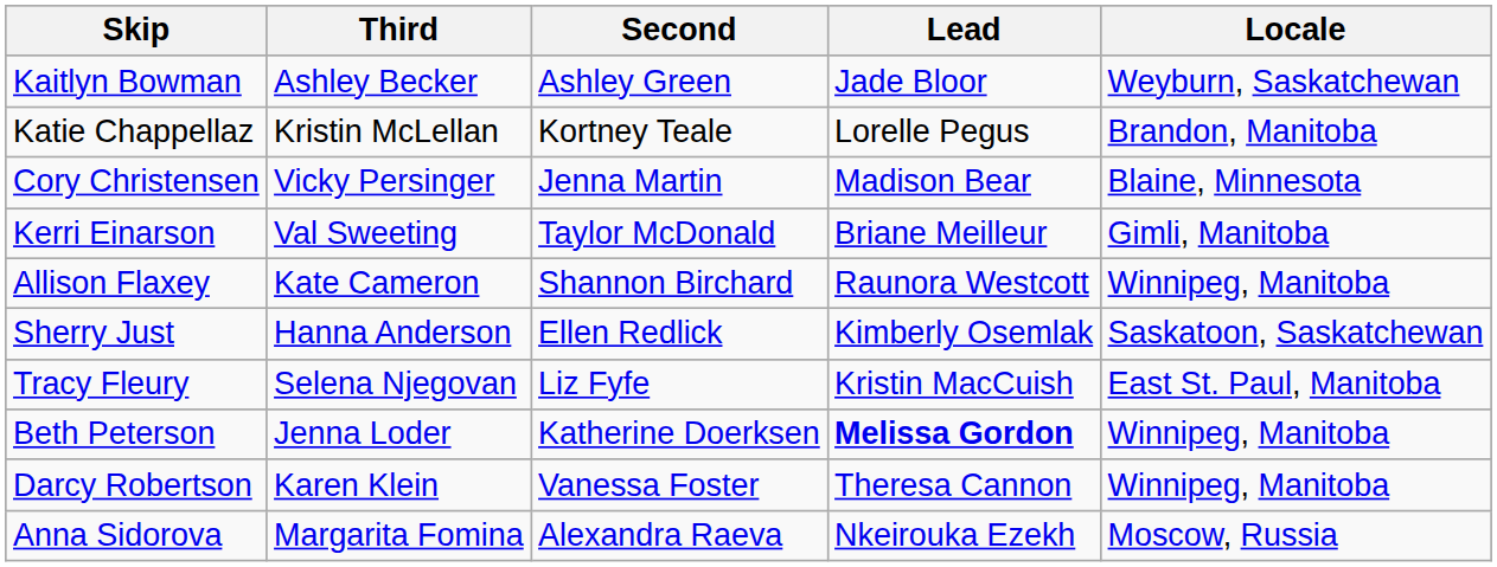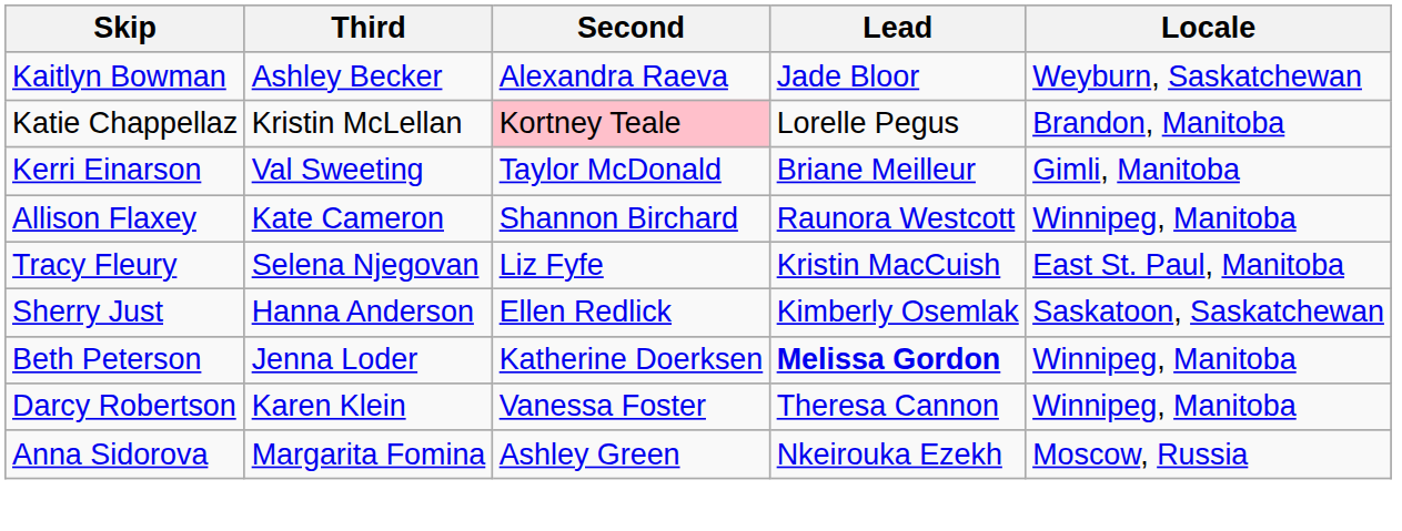 <table class=wikitable>
 <tr>
 <th>Skip</th>
 <th>Third</th>
 <th>Second</th>
 <th>Lead</th>
 <th>Locale</th>
 </tr>
 <tr>
 <td><a href='#'>Kaitlyn Bowman</a></td>
 <td><a href='#'>Ashley Becker</a></td>
-<td><a href='#'>Ashley Green</a></td>
+<td><a href='#'>Alexandra Raeva</a></td>
 <td><a href='#'>Jade Bloor</a></td>
 <td> <a href='#'>Weyburn</a>, <a href='#'>Saskatchewan</a></td>
 </tr>
 <tr>
 <td>Katie Chappellaz</td>
 <td>Kristin McLellan</td>
-<td>Kortney Teale</td>
+<td style="background: pink;">Kortney Teale</td>
 <td>Lorelle Pegus</td>
 <td> <a href='#'>Brandon</a>, <a href='#'>Manitoba</a></td>
-</tr>
-<tr>
-<td><a href='#'>Cory Christensen</a></td>
-<td><a href='#'>Vicky Persinger</a></td>
-<td><a href='#'>Jenna Martin</a></td>
-<td><a href='#'>Madison Bear</a></td>
-<td> <a href='#'>Blaine</a>, <a href='#'>Minnesota</a></td>
 </tr>
 <tr>
 <td><a href='#'>Kerri Einarson</a></td>
 <td><a href='#'>Val Sweeting</a></td>
 <td><a href='#'>Taylor McDonald</a></td>
 <td><a href='#'>Briane Meilleur</a></td>
 <td> <a href='#'>Gimli</a>, <a href='#'>Manitoba</a></td>
 </tr>
 <tr>
 <td><a href='#'>Allison Flaxey</a></td>
 <td><a href='#'>Kate Cameron</a></td>
 <td><a href='#'>Shannon Birchard</a></td>
 <td><a href='#'>Raunora Westcott</a></td>
 <td> <a href='#'>Winnipeg</a>, <a href='#'>Manitoba</a></td>
 </tr>
 <tr>
+<td><a href='#'>Tracy Fleury</a></td>
+<td><a href='#'>Selena Njegovan</a></td>
+<td><a href='#'>Liz Fyfe</a></td>
+<td><a href='#'>Kristin MacCuish</a></td>
+<td> <a href='#'>East St. Paul</a>, <a href='#'>Manitoba</a></td>
+</tr>
+<tr>
 <td><a href='#'>Sherry Just</a></td>
 <td><a href='#'>Hanna Anderson</a></td>
 <td><a href='#'>Ellen Redlick</a></td>
 <td><a href='#'>Kimberly Osemlak</a></td>
 <td> <a href='#'>Saskatoon</a>, <a href='#'>Saskatchewan</a></td>
-</tr>
-<tr>
-<td><a href='#'>Tracy Fleury</a></td>
-<td><a href='#'>Selena Njegovan</a></td>
-<td><a href='#'>Liz Fyfe</a></td>
-<td><a href='#'>Kristin MacCuish</a></td>
-<td> <a href='#'>East St. Paul</a>, <a href='#'>Manitoba</a></td>
 </tr>
 <tr>
 <td><a href='#'>Beth Peterson</a></td>
 <td><a href='#'>Jenna Loder</a></td>
 <td><a href='#'>Katherine Doerksen</a></td>
 <td><strong><a href='#'>Melissa Gordon</a></strong></td>
 <td> <a href='#'>Winnipeg</a>, <a href='#'>Manitoba</a></td>
 </tr>
 <tr>
 <td><a href='#'>Darcy Robertson</a></td>
 <td><a href='#'>Karen Klein</a></td>
 <td><a href='#'>Vanessa Foster</a></td>
 <td><a href='#'>Theresa Cannon</a></td>
 <td> <a href='#'>Winnipeg</a>, <a href='#'>Manitoba</a></td>
 </tr>
 <tr>
 <td><a href='#'>Anna Sidorova</a></td>
 <td><a href='#'>Margarita Fomina</a></td>
-<td><a href='#'>Alexandra Raeva</a></td>
+<td><a href='#'>Ashley Green</a></td>
 <td><a href='#'>Nkeirouka Ezekh</a></td>
 <td> <a href='#'>Moscow</a>, <a href='#'>Russia</a></td>
 </tr>
 </table>
